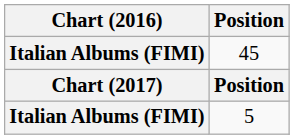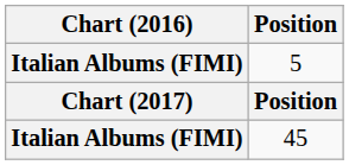 <table class="wikitable sortable plainrowheaders" style="text-align:center">
 <tr>
 <th scope="col">Chart (2016)</th>
 <th scope="col">Position</th>
 </tr>
 <tr>
 <th scope="row">Italian Albums (FIMI)</th>
-<td>45</td>
+<td>5</td>
 </tr>
 <tr>
 <th scope="col">Chart (2017)</th>
 <th scope="col">Position</th>
 </tr>
 <tr>
 <th scope="row">Italian Albums (FIMI)</th>
-<td>5</td>
+<td>45</td>
 </tr>
 </table>
